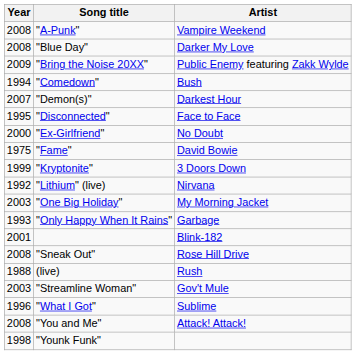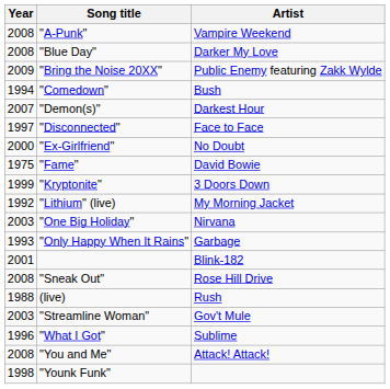 <table class="wikitable sortable">
 <tr>
 <th>Year</th>
 <th>Song title</th>
 <th>Artist</th>
 </tr>
 <tr>
 <td>2008</td>
 <td>"<a href='#'>A-Punk</a>"</td>
 <td><a href='#'>Vampire Weekend</a></td>
 </tr>
 <tr>
 <td>2008</td>
 <td>"Blue Day"</td>
 <td><a href='#'>Darker My Love</a></td>
 </tr>
 <tr>
 <td>2009</td>
 <td>"<a href='#'>Bring the Noise 20XX</a>"</td>
 <td><a href='#'>Public Enemy</a> featuring <a href='#'>Zakk Wylde</a></td>
 </tr>
 <tr>
 <td>1994</td>
 <td>"<a href='#'>Comedown</a>"</td>
 <td><a href='#'>Bush</a></td>
 </tr>
 <tr>
 <td>2007</td>
 <td>"Demon(s)"</td>
 <td><a href='#'>Darkest Hour</a></td>
 </tr>
 <tr>
-<td>1995</td>
+<td>1997</td>
 <td>"<a href='#'>Disconnected</a>"</td>
 <td><a href='#'>Face to Face</a></td>
 </tr>
 <tr>
 <td>2000</td>
 <td>"<a href='#'>Ex-Girlfriend</a>"</td>
 <td><a href='#'>No Doubt</a></td>
 </tr>
 <tr>
 <td>1975</td>
 <td>"<a href='#'>Fame</a>"</td>
 <td><a href='#'>David Bowie</a></td>
 </tr>
 <tr>
 <td>1999</td>
 <td>"<a href='#'>Kryptonite</a>"</td>
 <td><a href='#'>3 Doors Down</a></td>
 </tr>
 <tr>
 <td>1992</td>
 <td>"<a href='#'>Lithium</a>" (live)</td>
-<td><a href='#'>Nirvana</a></td>
+<td><a href='#'>My Morning Jacket</a></td>
 </tr>
 <tr>
 <td>2003</td>
 <td>"<a href='#'>One Big Holiday</a>"</td>
-<td><a href='#'>My Morning Jacket</a></td>
+<td><a href='#'>Nirvana</a></td>
 </tr>
 <tr>
 <td>1993</td>
 <td>"<a href='#'>Only Happy When It Rains</a>"</td>
 <td><a href='#'>Garbage</a></td>
 </tr>
 <tr>
 <td>2001</td>
 <td></td>
 <td><a href='#'>Blink-182</a></td>
 </tr>
 <tr>
 <td>2008</td>
 <td>"Sneak Out"</td>
 <td><a href='#'>Rose Hill Drive</a></td>
 </tr>
 <tr>
 <td>1988</td>
 <td> (live)</td>
 <td><a href='#'>Rush</a></td>
 </tr>
 <tr>
 <td>2003</td>
 <td>"Streamline Woman"</td>
 <td><a href='#'>Gov't Mule</a></td>
 </tr>
 <tr>
 <td>1996</td>
 <td>"<a href='#'>What I Got</a>"</td>
 <td><a href='#'>Sublime</a></td>
 </tr>
 <tr>
 <td>2008</td>
 <td>"You and Me"</td>
 <td><a href='#'>Attack! Attack!</a></td>
 </tr>
 <tr>
 <td>1998</td>
 <td>"Younk Funk"</td>
 <td></td>
 </tr>
 </table>
